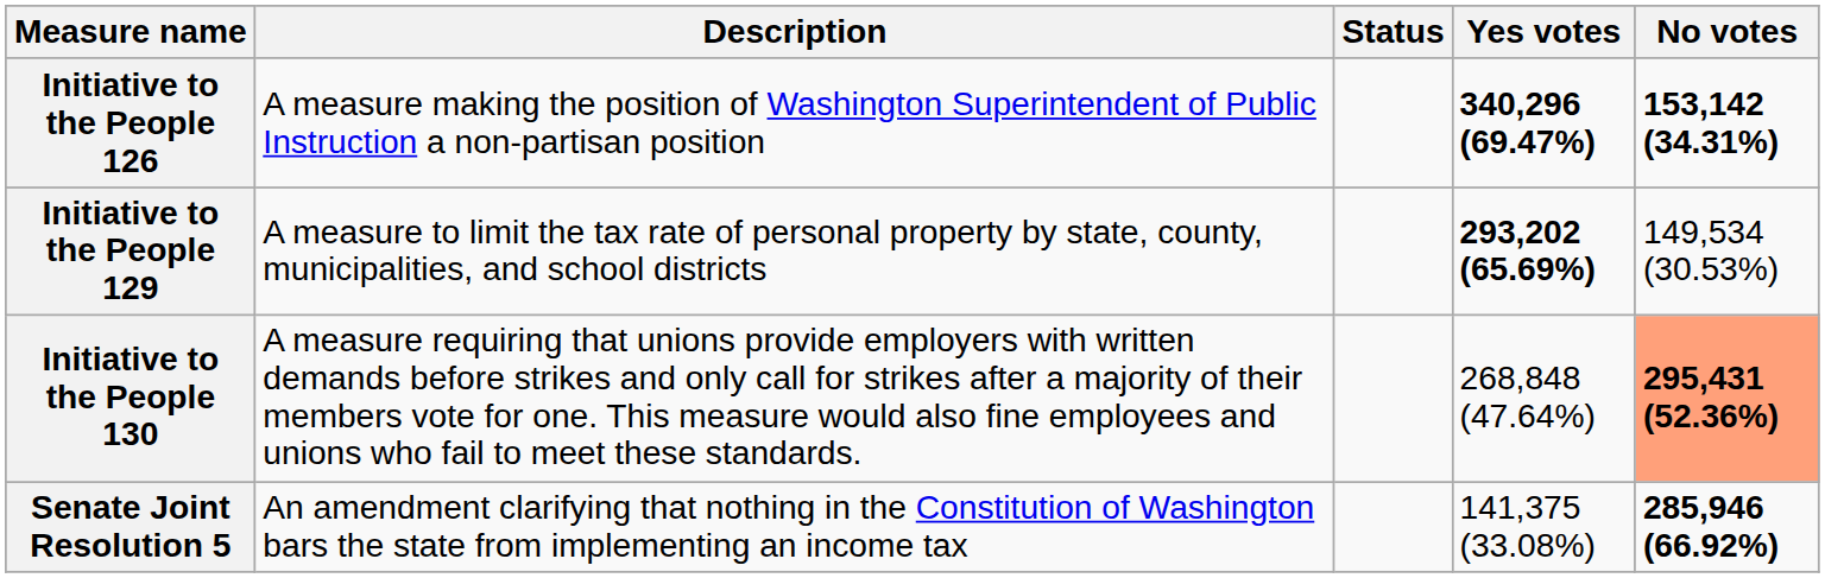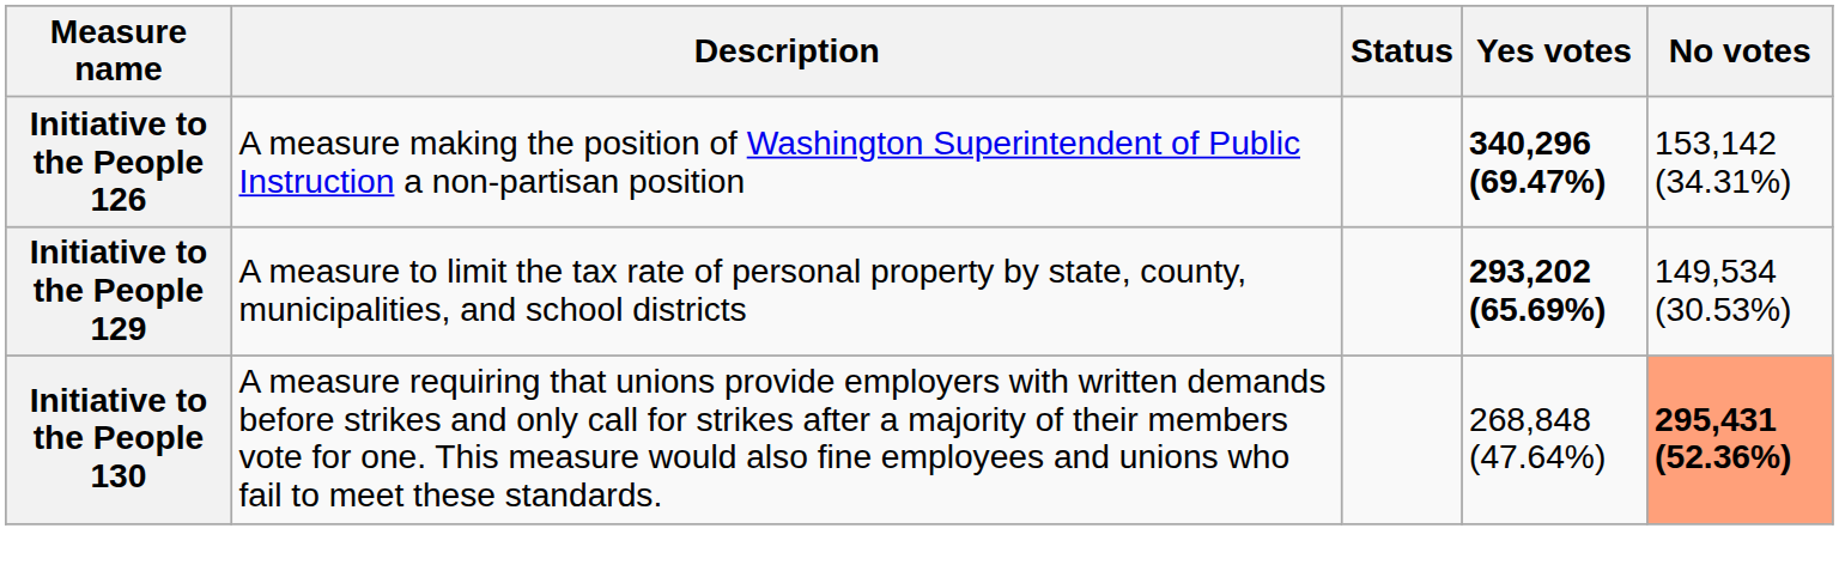 <table class="wikitable sortable plainrowheaders">
 <tr>
 <th scope=col>Measure name</th>
 <th scope=col class=unsortable>Description</th>
 <th scope=col>Status</th>
 <th scope=col>Yes votes</th>
 <th scope=col>No votes</th>
 </tr>
 <tr>
 <th scope=row>Initiative to the People 126</th>
 <td>A measure making the position of <a href='#'>Washington Superintendent of Public Instruction</a> a non-partisan position</td>
 <td></td>
 <td><strong>340,296 (69.47%)</strong></td>
-<td><strong>153,142 (34.31%)</strong></td>
+<td>153,142 (34.31%)</td>
 </tr>
 <tr>
 <th scope=row>Initiative to the People 129</th>
 <td>A measure to limit the tax rate of personal property by state, county, municipalities, and school districts</td>
 <td></td>
 <td><strong>293,202 (65.69%)</strong></td>
 <td>149,534 (30.53%)</td>
 </tr>
 <tr>
 <th scope=row>Initiative to the People 130</th>
 <td>A measure requiring that unions provide employers with written demands before strikes and only call for strikes after a majority of their members vote for one. This measure would also fine employees and unions who fail to meet these standards.</td>
 <td></td>
 <td>268,848 (47.64%)</td>
 <td style="background: lightsalmon;"><strong>295,431 (52.36%)</strong></td>
 </tr>
-<tr>
-<th scope=row>Senate Joint Resolution 5</th>
-<td>An amendment clarifying that nothing in the <a href='#'>Constitution of Washington</a> bars the state from implementing an income tax</td>
-<td></td>
-<td>141,375 (33.08%)</td>
-<td><strong>285,946 (66.92%)</strong></td>
-</tr>
 </table>
